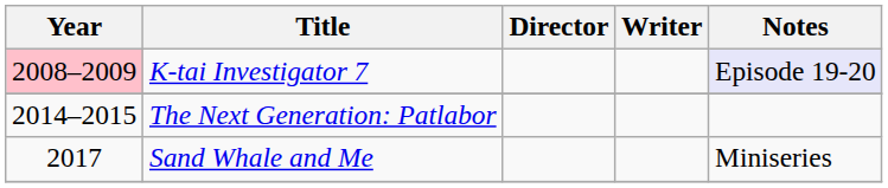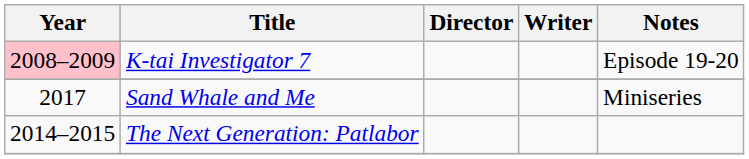 <table class="wikitable">
 <tr>
 <th>Year</th>
 <th>Title</th>
 <th>Director</th>
 <th>Writer</th>
 <th>Notes</th>
 </tr>
 <tr>
 <td style="background: pink;">2008–2009</td>
 <td><em><a href='#'>K-tai Investigator 7</a></em></td>
 <td></td>
 <td></td>
-<td style="background: lavender;">Episode 19-20</td>
+<td>Episode 19-20</td>
 </tr>
 <tr>
+</tr>
+<tr>
+<td align="center">2017</td>
+<td><em><a href='#'>Sand Whale and Me</a></em></td>
+<td></td>
+<td></td>
+<td>Miniseries</td>
 </tr>
 <tr>
 <td>2014–2015</td>
 <td><em><a href='#'>The Next Generation: Patlabor</a></em></td>
 <td></td>
 <td></td>
 <td></td>
 </tr>
 <tr>
-<td align="center">2017</td>
-<td><em><a href='#'>Sand Whale and Me</a></em></td>
-<td></td>
-<td></td>
-<td>Miniseries</td>
-</tr>
-<tr>
 </tr>
 </table>
